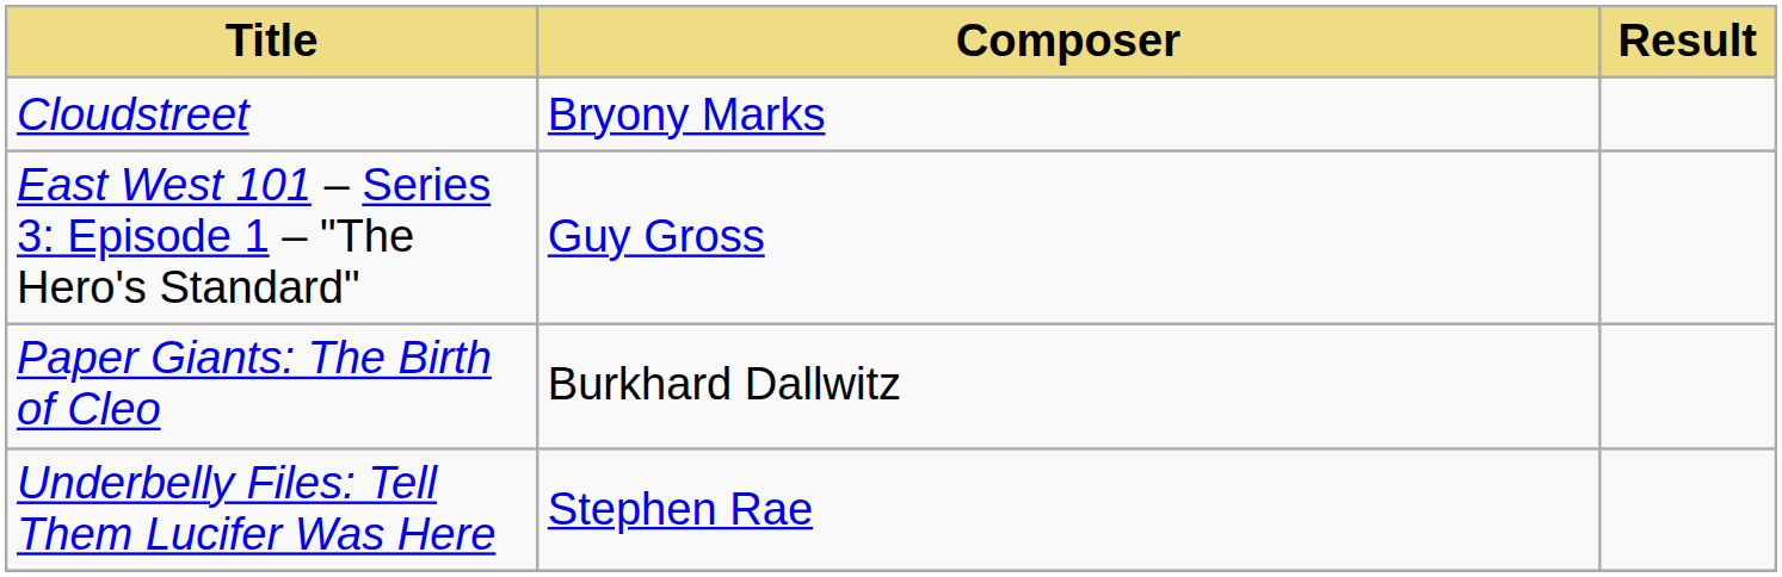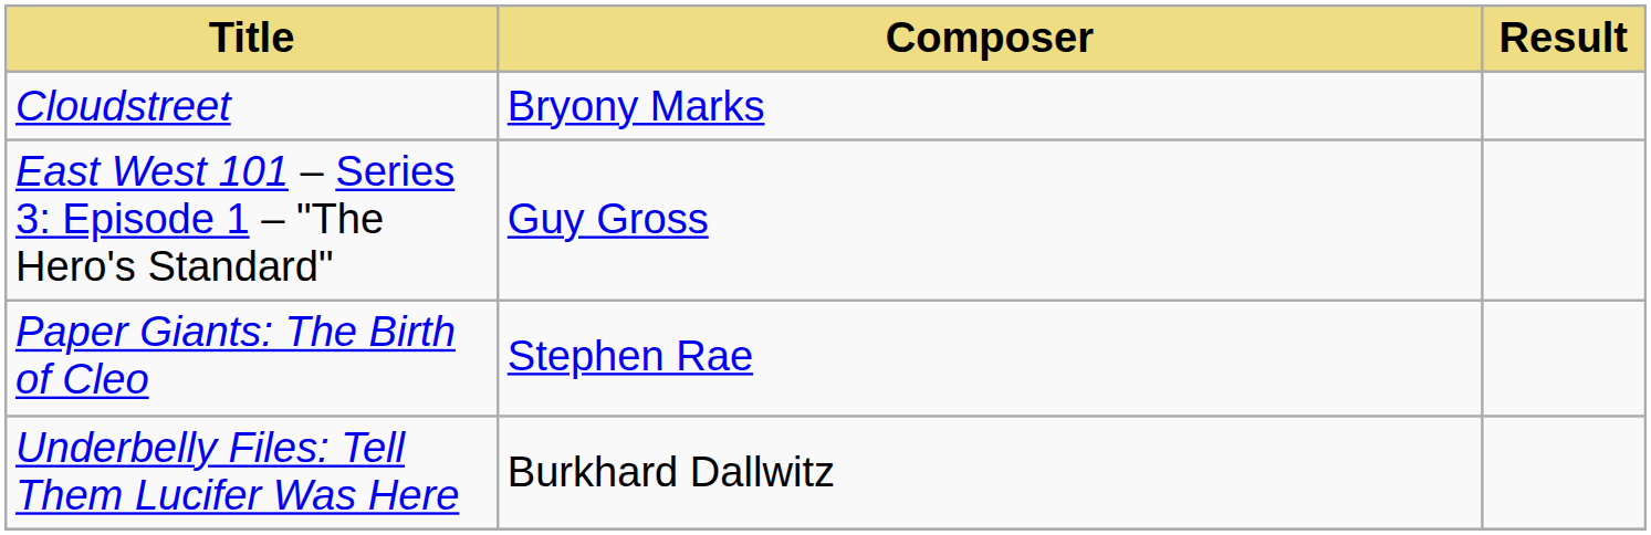 <table class="wikitable" width=100%>
 <tr>
 <th style="width:30%;background:#EEDD82;">Title</th>
 <th style="width:60%;background:#EEDD82;">Composer</th>
 <th style="width:10%;background:#EEDD82;">Result<br></th>
 </tr>
 <tr>
 <td><em><a href='#'>Cloudstreet</a></em></td>
 <td><a href='#'>Bryony Marks</a></td>
 <td></td>
 </tr>
 <tr>
 <td><em><a href='#'>East West 101</a></em> – <a href='#'>Series 3: Episode 1</a> – "The Hero's Standard"</td>
 <td><a href='#'>Guy Gross</a></td>
 <td></td>
 </tr>
 <tr>
 <td><em><a href='#'>Paper Giants: The Birth of Cleo</a></em></td>
-<td>Burkhard Dallwitz</td>
+<td><a href='#'>Stephen Rae</a></td>
 <td></td>
 </tr>
 <tr>
 <td><em><a href='#'>Underbelly Files: Tell Them Lucifer Was Here</a></em></td>
-<td><a href='#'>Stephen Rae</a></td>
+<td>Burkhard Dallwitz</td>
 <td></td>
 </tr>
 <tr>
 </tr>
 </table>
